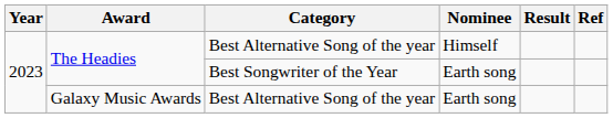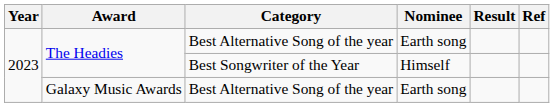 <table class="wikitable">
 <tr>
 <th>Year</th>
 <th>Award</th>
 <th>Category</th>
 <th>Nominee</th>
 <th>Result</th>
 <th>Ref</th>
 </tr>
 <tr>
 <td rowspan="3">2023</td>
 <td rowspan="2"><a href='#'>The Headies</a></td>
 <td>Best Alternative Song of the year</td>
-<td>Himself</td>
+<td>Earth song</td>
 <td></td>
 <td></td>
 </tr>
 <tr>
 <td>Best Songwriter of the Year</td>
-<td>Earth song</td>
+<td>Himself</td>
 <td></td>
 <td></td>
 </tr>
 <tr>
 <td>Galaxy Music Awards</td>
 <td>Best Alternative Song of the year</td>
 <td>Earth song</td>
 <td></td>
 <td></td>
 </tr>
 </table>
